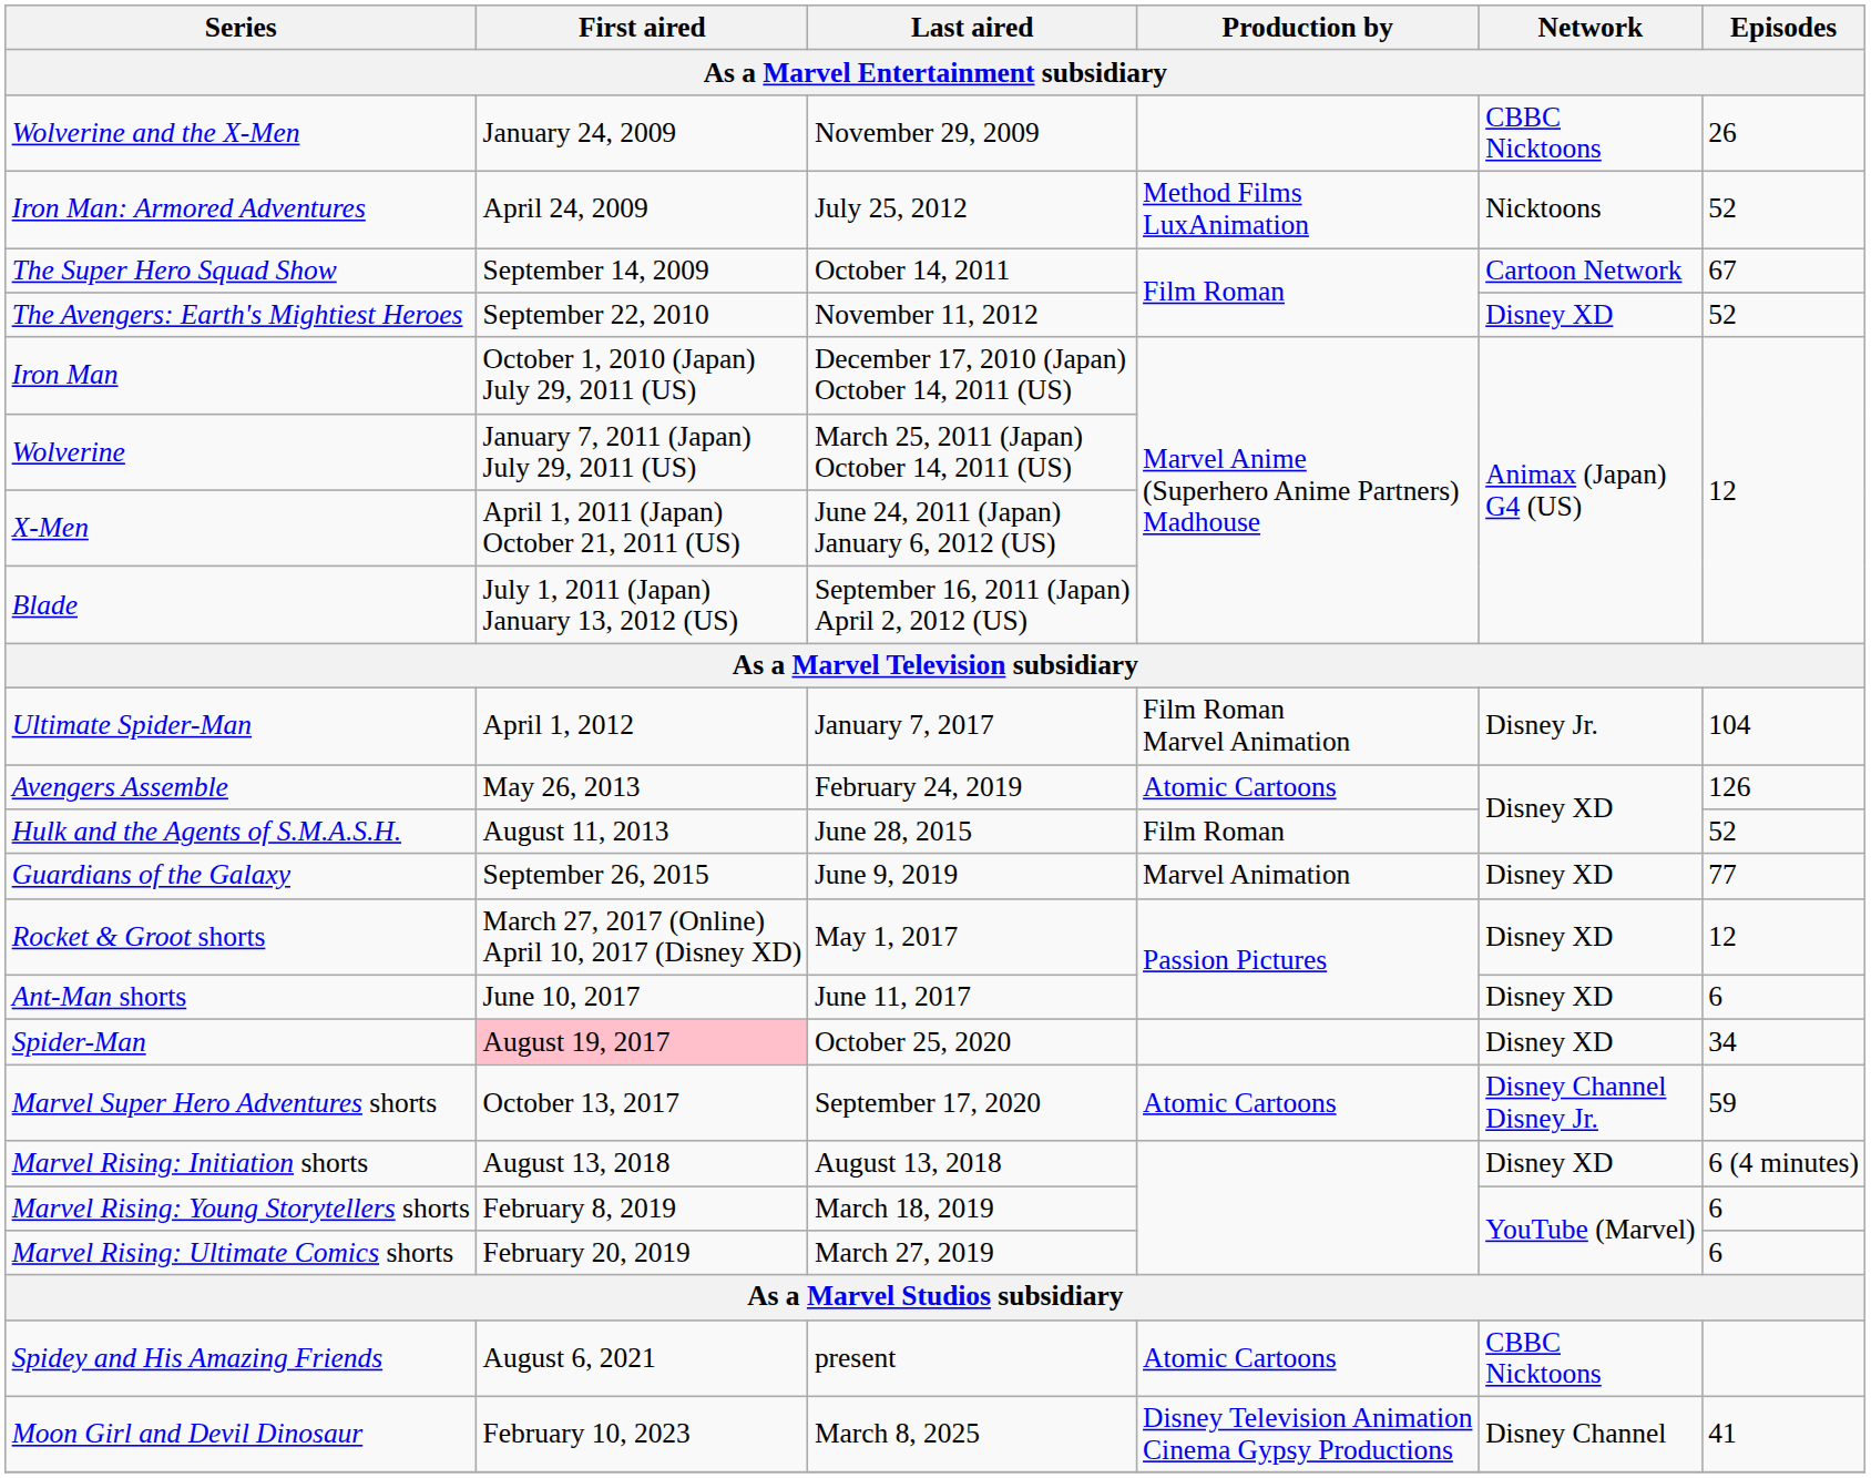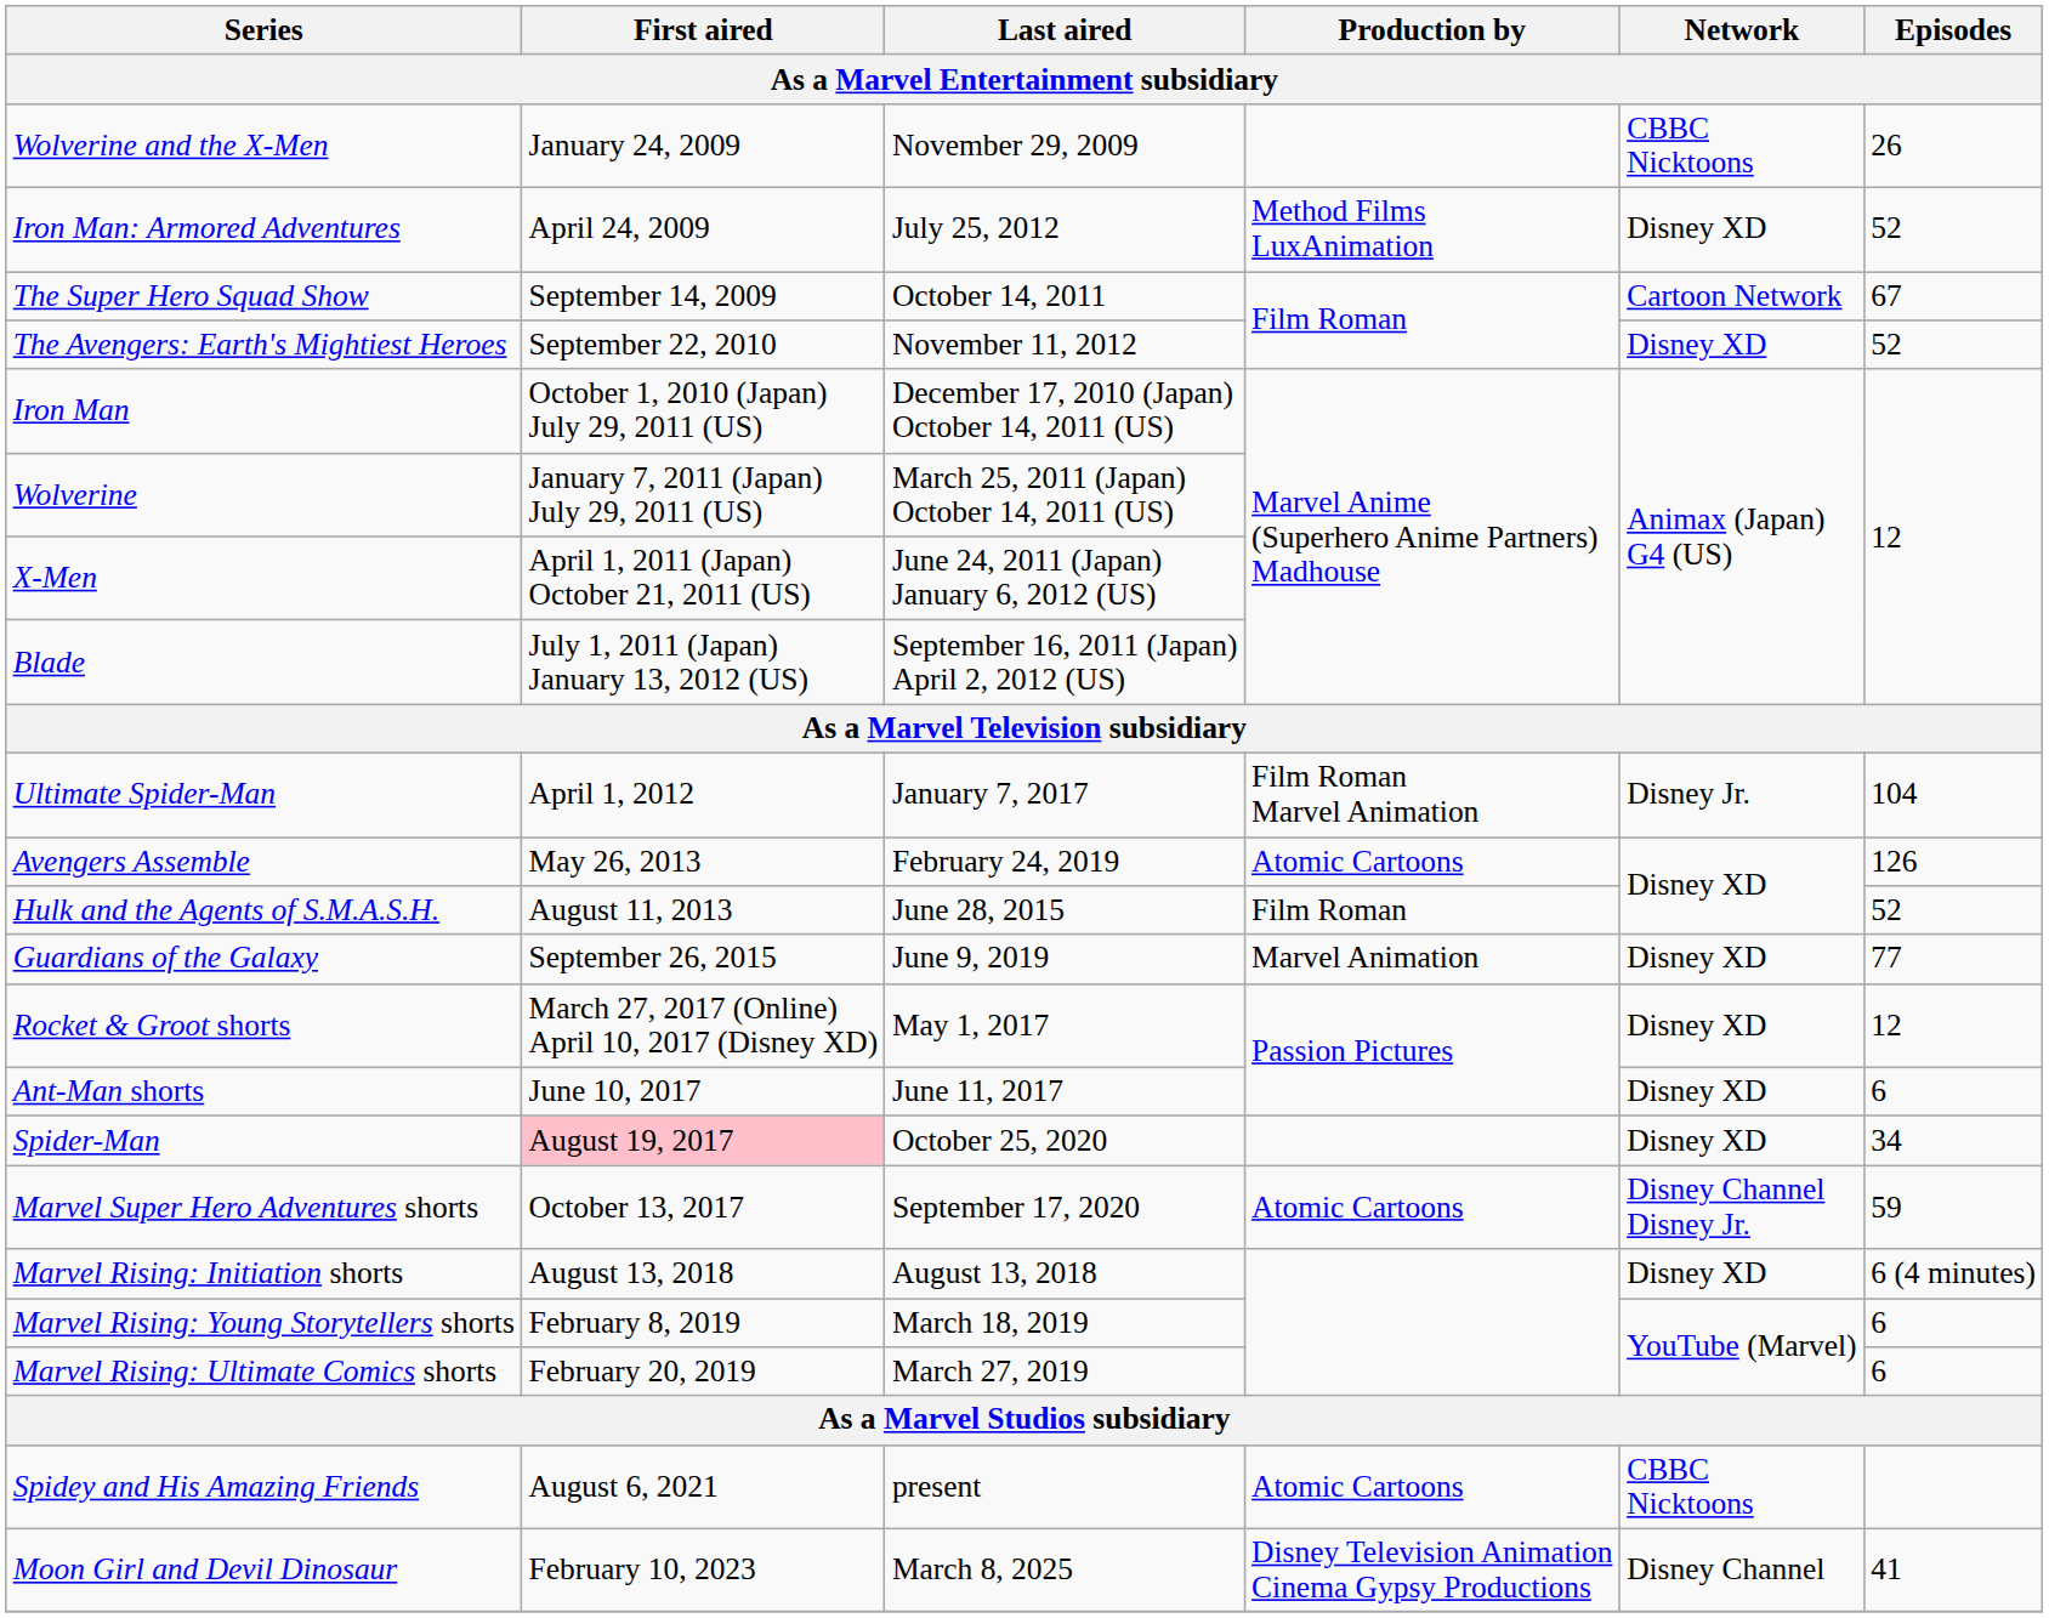 <table class="wikitable">
 <tr>
 <th>Series</th>
 <th>First aired</th>
 <th>Last aired</th>
 <th>Production by</th>
 <th>Network</th>
 <th>Episodes</th>
 </tr>
 <tr>
 <th colspan="6">As a <a href='#'>Marvel Entertainment</a> subsidiary</th>
 </tr>
 <tr>
 <td><em><a href='#'>Wolverine and the X-Men</a></em></td>
 <td>January 24, 2009</td>
 <td>November 29, 2009</td>
 <td></td>
 <td><a href='#'>CBBC</a><br><a href='#'>Nicktoons</a></td>
 <td>26</td>
 </tr>
 <tr>
 <td><em><a href='#'>Iron Man: Armored Adventures</a></em></td>
 <td>April 24, 2009</td>
 <td>July 25, 2012</td>
 <td><a href='#'>Method Films</a><br><a href='#'>LuxAnimation</a></td>
-<td>Nicktoons</td>
+<td>Disney XD</td>
 <td>52</td>
 </tr>
 <tr>
 <td><em><a href='#'>The Super Hero Squad Show</a></em></td>
 <td>September 14, 2009</td>
 <td>October 14, 2011</td>
 <td rowspan="2"><a href='#'>Film Roman</a></td>
 <td><a href='#'>Cartoon Network</a></td>
 <td>67</td>
 </tr>
 <tr>
 <td><em><a href='#'>The Avengers: Earth's Mightiest Heroes</a></em></td>
 <td>September 22, 2010</td>
 <td>November 11, 2012</td>
 <td><a href='#'>Disney XD</a></td>
 <td>52</td>
 </tr>
 <tr>
 <td><em><a href='#'>Iron Man</a></em></td>
 <td>October 1, 2010 (Japan)<br>July 29, 2011 (US)</td>
 <td>December 17, 2010 (Japan)<br>October 14, 2011 (US)</td>
 <td rowspan="4"><a href='#'>Marvel Anime</a><br>(Superhero Anime Partners)<br><a href='#'>Madhouse</a></td>
 <td rowspan="4"><a href='#'>Animax</a> (Japan)<br><a href='#'>G4</a> (US)</td>
 <td rowspan="4">12</td>
 </tr>
 <tr>
 <td><em><a href='#'>Wolverine</a></em></td>
 <td>January 7, 2011 (Japan)<br>July 29, 2011 (US)</td>
 <td>March 25, 2011 (Japan)<br>October 14, 2011 (US)</td>
 </tr>
 <tr>
 <td><em><a href='#'>X-Men</a></em></td>
 <td>April 1, 2011 (Japan)<br>October 21, 2011 (US)</td>
 <td>June 24, 2011 (Japan)<br>January 6, 2012 (US)</td>
 </tr>
 <tr>
 <td><em><a href='#'>Blade</a></em></td>
 <td>July 1, 2011 (Japan)<br>January 13, 2012 (US)</td>
 <td>September 16, 2011 (Japan)<br>April 2, 2012 (US)</td>
 </tr>
 <tr>
 <th colspan="6">As a <a href='#'>Marvel Television</a> subsidiary</th>
 </tr>
 <tr>
 <td><em><a href='#'>Ultimate Spider-Man</a></em></td>
 <td>April 1, 2012</td>
 <td>January 7, 2017</td>
 <td>Film Roman<br>Marvel Animation</td>
 <td>Disney Jr.</td>
 <td>104</td>
 </tr>
 <tr>
 <td><em><a href='#'>Avengers Assemble</a></em></td>
 <td>May 26, 2013</td>
 <td>February 24, 2019</td>
 <td><a href='#'>Atomic Cartoons</a></td>
 <td rowspan="2">Disney XD</td>
 <td>126</td>
 </tr>
 <tr>
 <td><em><a href='#'>Hulk and the Agents of S.M.A.S.H.</a></em></td>
 <td>August 11, 2013</td>
 <td>June 28, 2015</td>
 <td>Film Roman</td>
 <td>52</td>
 </tr>
 <tr>
 <td><em><a href='#'>Guardians of the Galaxy</a></em></td>
 <td>September 26, 2015</td>
 <td>June 9, 2019</td>
 <td>Marvel Animation</td>
 <td>Disney XD</td>
 <td>77</td>
 </tr>
 <tr>
 <td><a href='#'><em>Rocket & Groot</em> shorts</a></td>
 <td>March 27, 2017 (Online)<br>April 10, 2017 (Disney XD)</td>
 <td>May 1, 2017</td>
 <td rowspan=2><a href='#'>Passion Pictures</a></td>
 <td>Disney XD</td>
 <td>12</td>
 </tr>
 <tr>
 <td><a href='#'><em>Ant-Man</em> shorts</a></td>
 <td>June 10, 2017</td>
 <td>June 11, 2017</td>
 <td>Disney XD</td>
 <td>6</td>
 </tr>
 <tr>
 <td><em><a href='#'>Spider-Man</a></em></td>
 <td style="background: pink;">August 19, 2017</td>
 <td>October 25, 2020</td>
 <td></td>
 <td>Disney XD</td>
 <td>34</td>
 </tr>
 <tr>
 <td><em><a href='#'>Marvel Super Hero Adventures</a></em> shorts</td>
 <td>October 13, 2017</td>
 <td>September 17, 2020</td>
 <td><a href='#'>Atomic Cartoons</a></td>
 <td><a href='#'>Disney Channel</a><br><a href='#'>Disney Jr.</a></td>
 <td>59</td>
 </tr>
 <tr>
 <td><em><a href='#'>Marvel Rising: Initiation</a></em> shorts</td>
 <td>August 13, 2018</td>
 <td>August 13, 2018</td>
 <td rowspan="3"></td>
 <td>Disney XD</td>
 <td>6 (4 minutes)</td>
 </tr>
 <tr>
 <td><em><a href='#'>Marvel Rising: Young Storytellers</a></em> shorts</td>
 <td>February 8, 2019</td>
 <td>March 18, 2019</td>
 <td rowspan="2"><a href='#'>YouTube</a> (Marvel)</td>
 <td>6</td>
 </tr>
 <tr>
 <td><em><a href='#'>Marvel Rising: Ultimate Comics</a></em> shorts</td>
 <td>February 20, 2019</td>
 <td>March 27, 2019</td>
 <td>6</td>
 </tr>
 <tr>
 <th colspan="6">As a <a href='#'>Marvel Studios</a> subsidiary</th>
 </tr>
 <tr>
 <td><em><a href='#'>Spidey and His Amazing Friends</a></em></td>
 <td>August 6, 2021</td>
 <td>present</td>
 <td><a href='#'>Atomic Cartoons</a></td>
 <td><a href='#'>CBBC</a><br><a href='#'>Nicktoons</a></td>
 <td></td>
 </tr>
 <tr>
 <td><em><a href='#'>Moon Girl and Devil Dinosaur</a></em></td>
 <td>February 10, 2023</td>
 <td>March 8, 2025</td>
 <td><a href='#'>Disney Television Animation</a><br><a href='#'>Cinema Gypsy Productions</a></td>
 <td>Disney Channel</td>
 <td>41</td>
 </tr>
 <tr>
 </tr>
 </table>
